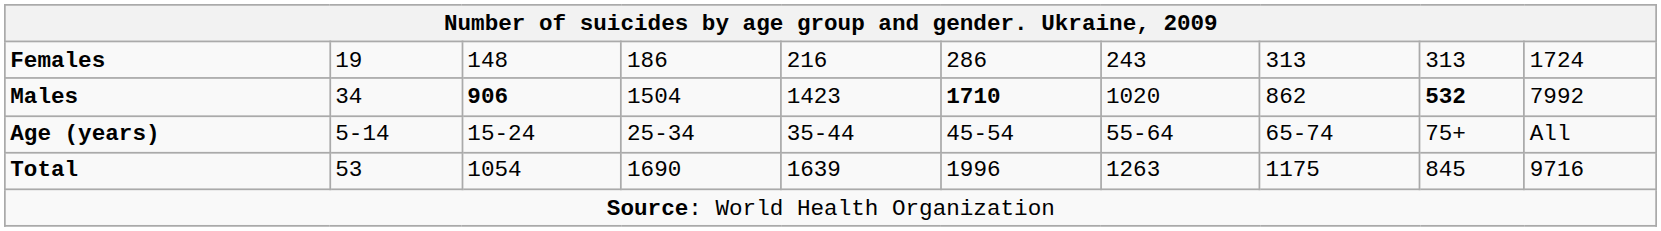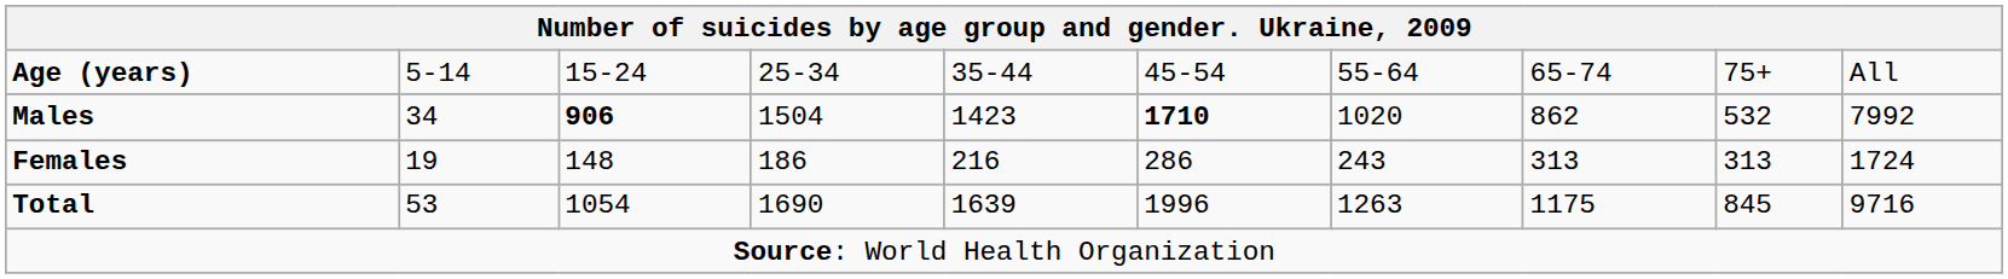 <table class="wikitable" style="width: 60%;">
 <tr>
 <th colspan="10">Number of suicides by age group and gender. Ukraine, 2009</th>
+</tr>
+<tr>
+<td><strong>Age (years)</strong></td>
+<td>5-14</td>
+<td>15-24</td>
+<td>25-34</td>
+<td>35-44</td>
+<td>45-54</td>
+<td>55-64</td>
+<td>65-74</td>
+<td>75+</td>
+<td>All</td>
+</tr>
+<tr>
+<td><strong>Males</strong></td>
+<td>34</td>
+<td><strong>906</strong></td>
+<td>1504</td>
+<td>1423</td>
+<td><strong>1710</strong></td>
+<td>1020</td>
+<td>862</td>
+<td>532</td>
+<td>7992</td>
 </tr>
 <tr>
 <td><strong>Females</strong></td>
 <td>19</td>
 <td>148</td>
 <td>186</td>
 <td>216</td>
 <td>286</td>
 <td>243</td>
 <td>313</td>
 <td>313</td>
 <td>1724</td>
-</tr>
-<tr>
-<td><strong>Males</strong></td>
-<td>34</td>
-<td><strong>906</strong></td>
-<td>1504</td>
-<td>1423</td>
-<td><strong>1710</strong></td>
-<td>1020</td>
-<td>862</td>
-<td><strong>532</strong></td>
-<td>7992</td>
-</tr>
-<tr>
-<td><strong>Age (years)</strong></td>
-<td>5-14</td>
-<td>15-24</td>
-<td>25-34</td>
-<td>35-44</td>
-<td>45-54</td>
-<td>55-64</td>
-<td>65-74</td>
-<td>75+</td>
-<td>All</td>
 </tr>
 <tr>
 <td><strong>Total</strong></td>
 <td>53</td>
 <td>1054</td>
 <td>1690</td>
 <td>1639</td>
 <td>1996</td>
 <td>1263</td>
 <td>1175</td>
 <td>845</td>
 <td>9716</td>
 </tr>
 <tr>
 <td colspan="10" style="text-align:center;"><strong>Source</strong>: World Health Organization</td>
 </tr>
 </table>
